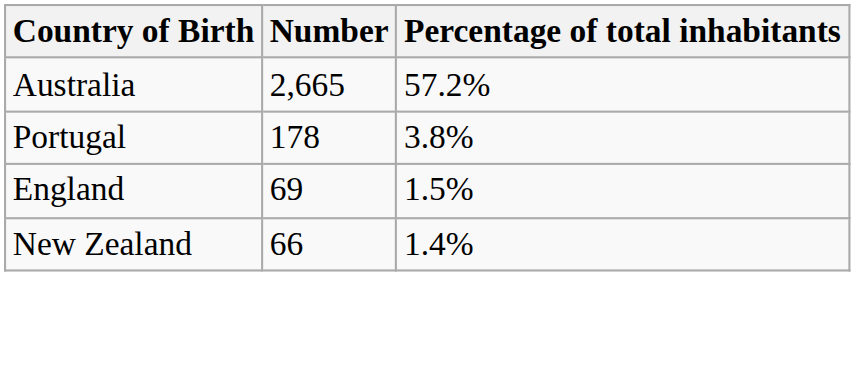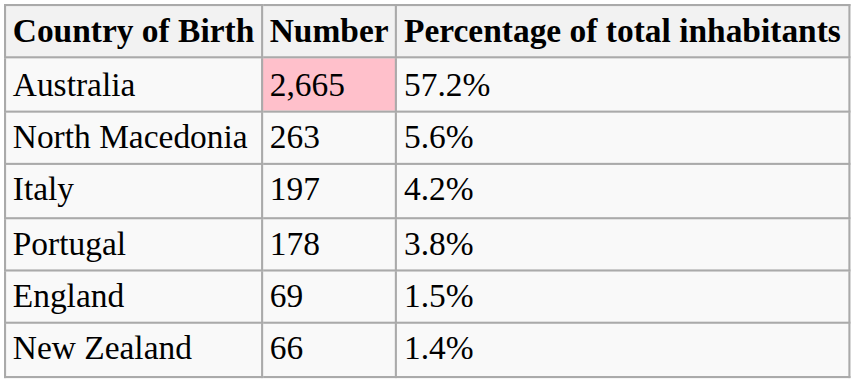 <table class="wikitable">
 <tr>
 <th>Country of Birth</th>
 <th>Number</th>
 <th>Percentage of total inhabitants</th>
 </tr>
 <tr>
 <td>Australia</td>
-<td>2,665</td>
+<td style="background: pink;">2,665</td>
 <td>57.2%</td>
+</tr>
+<tr>
+<td>North Macedonia</td>
+<td>263</td>
+<td>5.6%</td>
+</tr>
+<tr>
+<td>Italy</td>
+<td>197</td>
+<td>4.2%</td>
 </tr>
 <tr>
 <td>Portugal</td>
 <td>178</td>
 <td>3.8%</td>
 </tr>
 <tr>
 <td>England</td>
 <td>69</td>
 <td>1.5%</td>
 </tr>
 <tr>
 <td>New Zealand</td>
 <td>66</td>
 <td>1.4%</td>
 </tr>
 </table>
